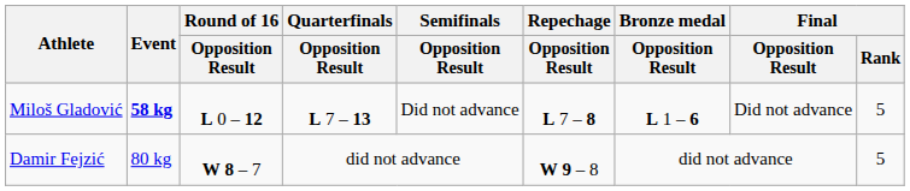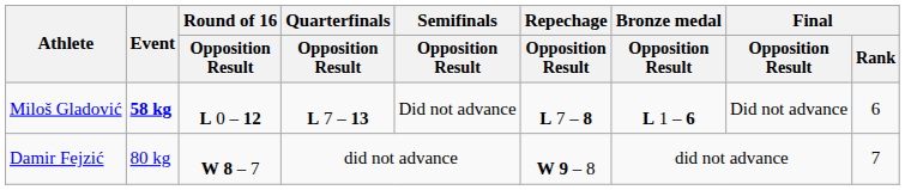 <table class="wikitable" style="font-size:90%">
 <tr>
 <th rowspan="2">Athlete</th>
 <th rowspan="2">Event</th>
 <th>Round of 16</th>
 <th>Quarterfinals</th>
 <th>Semifinals</th>
 <th>Repechage</th>
 <th>Bronze medal</th>
 <th colspan=2>Final</th>
 </tr>
 <tr style="font-size:95%">
 <th>Opposition<br>Result</th>
 <th>Opposition<br>Result</th>
 <th>Opposition<br>Result</th>
 <th>Opposition<br>Result</th>
 <th>Opposition<br>Result</th>
 <th>Opposition<br>Result</th>
 <th>Rank</th>
 </tr>
 <tr align=center>
 <td align=left><a href='#'>Miloš Gladović</a></td>
 <td align=left><strong><a href='#'>58 kg</a></strong></td>
 <td> <br> <strong>L</strong> 0 – <strong>12</strong></td>
 <td> <br> <strong>L</strong> 7 – <strong>13</strong></td>
 <td>Did not advance</td>
 <td> <br> <strong>L</strong> 7 – <strong>8</strong></td>
 <td> <br> <strong>L</strong> 1 – <strong>6</strong></td>
 <td>Did not advance</td>
-<td>5</td>
+<td>6</td>
 </tr>
 <tr align=center>
 <td align=left><a href='#'>Damir Fejzić</a></td>
 <td align=left><a href='#'>80 kg</a></td>
 <td> <br> <strong>W</strong> <strong>8</strong> – 7</td>
 <td colspan=2>did not advance</td>
 <td> <br> <strong>W</strong> <strong>9</strong> – 8</td>
 <td colspan=2>did not advance</td>
-<td>5</td>
+<td>7</td>
 </tr>
 </table>
